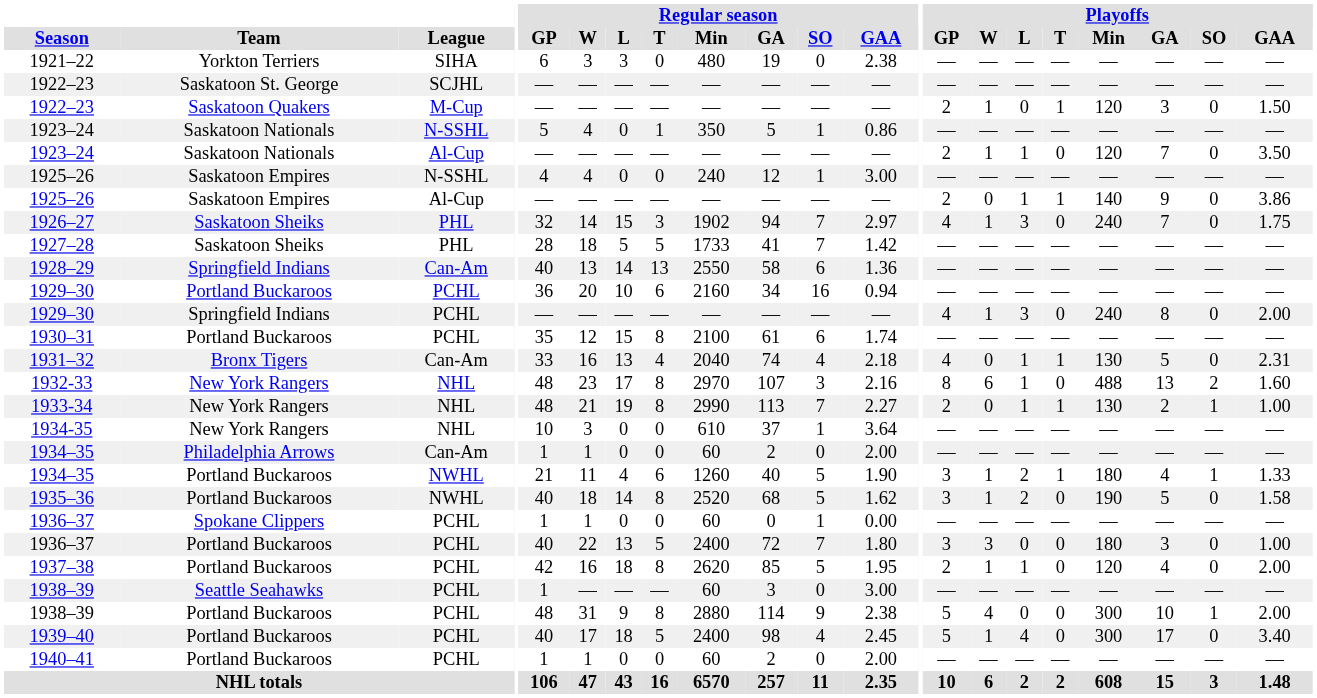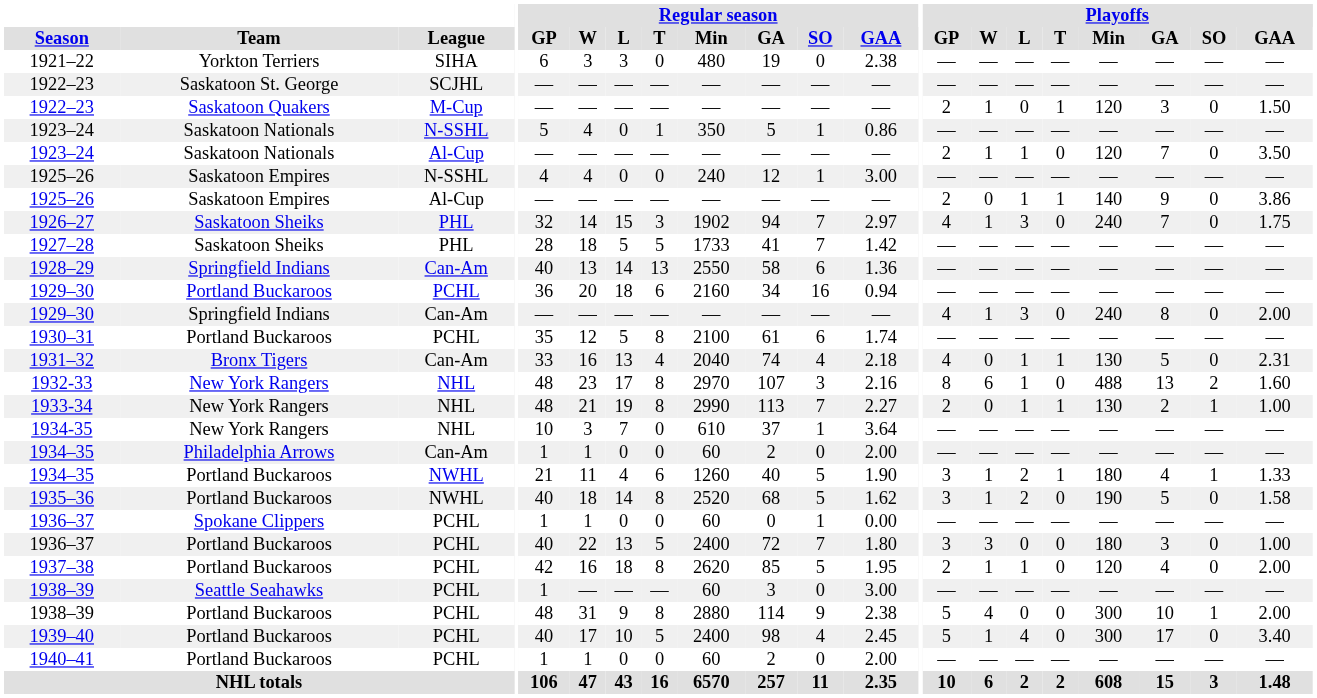 <table border="0" cellpadding="1" cellspacing="0" style="width:90%; text-align:center;">
 <tr bgcolor="#e0e0e0">
 <th colspan="3" bgcolor="#ffffff"></th>
 <th rowspan="99" bgcolor="#ffffff"></th>
 <th colspan="8" bgcolor="#e0e0e0"><a href='#'>Regular season</a></th>
 <th rowspan="99" bgcolor="#ffffff"></th>
 <th colspan="8" bgcolor="#e0e0e0"><a href='#'>Playoffs</a></th>
 </tr>
 <tr bgcolor="#e0e0e0">
 <th><a href='#'>Season</a></th>
 <th>Team</th>
 <th>League</th>
 <th>GP</th>
 <th>W</th>
 <th>L</th>
 <th>T</th>
 <th>Min</th>
 <th>GA</th>
 <th><a href='#'>SO</a></th>
 <th><a href='#'>GAA</a></th>
 <th>GP</th>
 <th>W</th>
 <th>L</th>
 <th>T</th>
 <th>Min</th>
 <th>GA</th>
 <th>SO</th>
 <th>GAA</th>
 </tr>
 <tr>
 <td>1921–22</td>
 <td>Yorkton Terriers</td>
 <td>SIHA</td>
 <td>6</td>
 <td>3</td>
 <td>3</td>
 <td>0</td>
 <td>480</td>
 <td>19</td>
 <td>0</td>
 <td>2.38</td>
 <td>—</td>
 <td>—</td>
 <td>—</td>
 <td>—</td>
 <td>—</td>
 <td>—</td>
 <td>—</td>
 <td>—</td>
 </tr>
 <tr bgcolor="#f0f0f0">
 <td>1922–23</td>
 <td>Saskatoon St. George</td>
 <td>SCJHL</td>
 <td>—</td>
 <td>—</td>
 <td>—</td>
 <td>—</td>
 <td>—</td>
 <td>—</td>
 <td>—</td>
 <td>—</td>
 <td>—</td>
 <td>—</td>
 <td>—</td>
 <td>—</td>
 <td>—</td>
 <td>—</td>
 <td>—</td>
 <td>—</td>
 </tr>
 <tr>
 <td><a href='#'>1922–23</a></td>
 <td><a href='#'>Saskatoon Quakers</a></td>
 <td><a href='#'>M-Cup</a></td>
 <td>—</td>
 <td>—</td>
 <td>—</td>
 <td>—</td>
 <td>—</td>
 <td>—</td>
 <td>—</td>
 <td>—</td>
 <td>2</td>
 <td>1</td>
 <td>0</td>
 <td>1</td>
 <td>120</td>
 <td>3</td>
 <td>0</td>
 <td>1.50</td>
 </tr>
 <tr bgcolor="#f0f0f0">
 <td>1923–24</td>
 <td>Saskatoon Nationals</td>
 <td><a href='#'>N-SSHL</a></td>
 <td>5</td>
 <td>4</td>
 <td>0</td>
 <td>1</td>
 <td>350</td>
 <td>5</td>
 <td>1</td>
 <td>0.86</td>
 <td>—</td>
 <td>—</td>
 <td>—</td>
 <td>—</td>
 <td>—</td>
 <td>—</td>
 <td>—</td>
 <td>—</td>
 </tr>
 <tr>
 <td><a href='#'>1923–24</a></td>
 <td>Saskatoon Nationals</td>
 <td><a href='#'>Al-Cup</a></td>
 <td>—</td>
 <td>—</td>
 <td>—</td>
 <td>—</td>
 <td>—</td>
 <td>—</td>
 <td>—</td>
 <td>—</td>
 <td>2</td>
 <td>1</td>
 <td>1</td>
 <td>0</td>
 <td>120</td>
 <td>7</td>
 <td>0</td>
 <td>3.50</td>
 </tr>
 <tr bgcolor="#f0f0f0">
 <td>1925–26</td>
 <td>Saskatoon Empires</td>
 <td>N-SSHL</td>
 <td>4</td>
 <td>4</td>
 <td>0</td>
 <td>0</td>
 <td>240</td>
 <td>12</td>
 <td>1</td>
 <td>3.00</td>
 <td>—</td>
 <td>—</td>
 <td>—</td>
 <td>—</td>
 <td>—</td>
 <td>—</td>
 <td>—</td>
 <td>—</td>
 </tr>
 <tr>
 <td><a href='#'>1925–26</a></td>
 <td>Saskatoon Empires</td>
 <td>Al-Cup</td>
 <td>—</td>
 <td>—</td>
 <td>—</td>
 <td>—</td>
 <td>—</td>
 <td>—</td>
 <td>—</td>
 <td>—</td>
 <td>2</td>
 <td>0</td>
 <td>1</td>
 <td>1</td>
 <td>140</td>
 <td>9</td>
 <td>0</td>
 <td>3.86</td>
 </tr>
 <tr bgcolor="#f0f0f0">
 <td><a href='#'>1926–27</a></td>
 <td><a href='#'>Saskatoon Sheiks</a></td>
 <td><a href='#'>PHL</a></td>
 <td>32</td>
 <td>14</td>
 <td>15</td>
 <td>3</td>
 <td>1902</td>
 <td>94</td>
 <td>7</td>
 <td>2.97</td>
 <td>4</td>
 <td>1</td>
 <td>3</td>
 <td>0</td>
 <td>240</td>
 <td>7</td>
 <td>0</td>
 <td>1.75</td>
 </tr>
 <tr>
 <td><a href='#'>1927–28</a></td>
 <td>Saskatoon Sheiks</td>
 <td>PHL</td>
 <td>28</td>
 <td>18</td>
 <td>5</td>
 <td>5</td>
 <td>1733</td>
 <td>41</td>
 <td>7</td>
 <td>1.42</td>
 <td>—</td>
 <td>—</td>
 <td>—</td>
 <td>—</td>
 <td>—</td>
 <td>—</td>
 <td>—</td>
 <td>—</td>
 </tr>
 <tr bgcolor="#f0f0f0">
 <td><a href='#'>1928–29</a></td>
 <td><a href='#'>Springfield Indians</a></td>
 <td><a href='#'>Can-Am</a></td>
 <td>40</td>
 <td>13</td>
 <td>14</td>
 <td>13</td>
 <td>2550</td>
 <td>58</td>
 <td>6</td>
 <td>1.36</td>
 <td>—</td>
 <td>—</td>
 <td>—</td>
 <td>—</td>
 <td>—</td>
 <td>—</td>
 <td>—</td>
 <td>—</td>
 </tr>
 <tr>
 <td><a href='#'>1929–30</a></td>
 <td><a href='#'>Portland Buckaroos</a></td>
 <td><a href='#'>PCHL</a></td>
 <td>36</td>
 <td>20</td>
-<td>10</td>
+<td>18</td>
 <td>6</td>
 <td>2160</td>
 <td>34</td>
 <td>16</td>
 <td>0.94</td>
 <td>—</td>
 <td>—</td>
 <td>—</td>
 <td>—</td>
 <td>—</td>
 <td>—</td>
 <td>—</td>
 <td>—</td>
 </tr>
 <tr bgcolor="#f0f0f0">
 <td><a href='#'>1929–30</a></td>
 <td>Springfield Indians</td>
-<td>PCHL</td>
+<td>Can-Am</td>
 <td>—</td>
 <td>—</td>
 <td>—</td>
 <td>—</td>
 <td>—</td>
 <td>—</td>
 <td>—</td>
 <td>—</td>
 <td>4</td>
 <td>1</td>
 <td>3</td>
 <td>0</td>
 <td>240</td>
 <td>8</td>
 <td>0</td>
 <td>2.00</td>
 </tr>
 <tr>
 <td><a href='#'>1930–31</a></td>
 <td>Portland Buckaroos</td>
 <td>PCHL</td>
 <td>35</td>
 <td>12</td>
-<td>15</td>
+<td>5</td>
 <td>8</td>
 <td>2100</td>
 <td>61</td>
 <td>6</td>
 <td>1.74</td>
 <td>—</td>
 <td>—</td>
 <td>—</td>
 <td>—</td>
 <td>—</td>
 <td>—</td>
 <td>—</td>
 <td>—</td>
 </tr>
 <tr bgcolor="#f0f0f0">
 <td><a href='#'>1931–32</a></td>
 <td><a href='#'>Bronx Tigers</a></td>
 <td>Can-Am</td>
 <td>33</td>
 <td>16</td>
 <td>13</td>
 <td>4</td>
 <td>2040</td>
 <td>74</td>
 <td>4</td>
 <td>2.18</td>
 <td>4</td>
 <td>0</td>
 <td>1</td>
 <td>1</td>
 <td>130</td>
 <td>5</td>
 <td>0</td>
 <td>2.31</td>
 </tr>
 <tr>
 <td><a href='#'>1932-33</a></td>
 <td><a href='#'>New York Rangers</a></td>
 <td><a href='#'>NHL</a></td>
 <td>48</td>
 <td>23</td>
 <td>17</td>
 <td>8</td>
 <td>2970</td>
 <td>107</td>
 <td>3</td>
 <td>2.16</td>
 <td>8</td>
 <td>6</td>
 <td>1</td>
 <td>0</td>
 <td>488</td>
 <td>13</td>
 <td>2</td>
 <td>1.60</td>
 </tr>
 <tr bgcolor="#f0f0f0">
 <td><a href='#'>1933-34</a></td>
 <td>New York Rangers</td>
 <td>NHL</td>
 <td>48</td>
 <td>21</td>
 <td>19</td>
 <td>8</td>
 <td>2990</td>
 <td>113</td>
 <td>7</td>
 <td>2.27</td>
 <td>2</td>
 <td>0</td>
 <td>1</td>
 <td>1</td>
 <td>130</td>
 <td>2</td>
 <td>1</td>
 <td>1.00</td>
 </tr>
 <tr>
 <td><a href='#'>1934-35</a></td>
 <td>New York Rangers</td>
 <td>NHL</td>
 <td>10</td>
 <td>3</td>
-<td>0</td>
+<td>7</td>
 <td>0</td>
 <td>610</td>
 <td>37</td>
 <td>1</td>
 <td>3.64</td>
 <td>—</td>
 <td>—</td>
 <td>—</td>
 <td>—</td>
 <td>—</td>
 <td>—</td>
 <td>—</td>
 <td>—</td>
 </tr>
 <tr bgcolor="#f0f0f0">
 <td><a href='#'>1934–35</a></td>
 <td><a href='#'>Philadelphia Arrows</a></td>
 <td>Can-Am</td>
 <td>1</td>
 <td>1</td>
 <td>0</td>
 <td>0</td>
 <td>60</td>
 <td>2</td>
 <td>0</td>
 <td>2.00</td>
 <td>—</td>
 <td>—</td>
 <td>—</td>
 <td>—</td>
 <td>—</td>
 <td>—</td>
 <td>—</td>
 <td>—</td>
 </tr>
 <tr>
 <td><a href='#'>1934–35</a></td>
 <td>Portland Buckaroos</td>
 <td><a href='#'>NWHL</a></td>
 <td>21</td>
 <td>11</td>
 <td>4</td>
 <td>6</td>
 <td>1260</td>
 <td>40</td>
 <td>5</td>
 <td>1.90</td>
 <td>3</td>
 <td>1</td>
 <td>2</td>
 <td>1</td>
 <td>180</td>
 <td>4</td>
 <td>1</td>
 <td>1.33</td>
 </tr>
 <tr bgcolor="#f0f0f0">
 <td><a href='#'>1935–36</a></td>
 <td>Portland Buckaroos</td>
 <td>NWHL</td>
 <td>40</td>
 <td>18</td>
 <td>14</td>
 <td>8</td>
 <td>2520</td>
 <td>68</td>
 <td>5</td>
 <td>1.62</td>
 <td>3</td>
 <td>1</td>
 <td>2</td>
 <td>0</td>
 <td>190</td>
 <td>5</td>
 <td>0</td>
 <td>1.58</td>
 </tr>
 <tr>
 <td><a href='#'>1936–37</a></td>
 <td><a href='#'>Spokane Clippers</a></td>
 <td>PCHL</td>
 <td>1</td>
 <td>1</td>
 <td>0</td>
 <td>0</td>
 <td>60</td>
 <td>0</td>
 <td>1</td>
 <td>0.00</td>
 <td>—</td>
 <td>—</td>
 <td>—</td>
 <td>—</td>
 <td>—</td>
 <td>—</td>
 <td>—</td>
 <td>—</td>
 </tr>
 <tr bgcolor="#f0f0f0">
 <td>1936–37</td>
 <td>Portland Buckaroos</td>
 <td>PCHL</td>
 <td>40</td>
 <td>22</td>
 <td>13</td>
 <td>5</td>
 <td>2400</td>
 <td>72</td>
 <td>7</td>
 <td>1.80</td>
 <td>3</td>
 <td>3</td>
 <td>0</td>
 <td>0</td>
 <td>180</td>
 <td>3</td>
 <td>0</td>
 <td>1.00</td>
 </tr>
 <tr>
 <td><a href='#'>1937–38</a></td>
 <td>Portland Buckaroos</td>
 <td>PCHL</td>
 <td>42</td>
 <td>16</td>
 <td>18</td>
 <td>8</td>
 <td>2620</td>
 <td>85</td>
 <td>5</td>
 <td>1.95</td>
 <td>2</td>
 <td>1</td>
 <td>1</td>
 <td>0</td>
 <td>120</td>
 <td>4</td>
 <td>0</td>
 <td>2.00</td>
 </tr>
 <tr bgcolor="#f0f0f0">
 <td><a href='#'>1938–39</a></td>
 <td><a href='#'>Seattle Seahawks</a></td>
 <td>PCHL</td>
 <td>1</td>
 <td>—</td>
 <td>—</td>
 <td>—</td>
 <td>60</td>
 <td>3</td>
 <td>0</td>
 <td>3.00</td>
 <td>—</td>
 <td>—</td>
 <td>—</td>
 <td>—</td>
 <td>—</td>
 <td>—</td>
 <td>—</td>
 <td>—</td>
 </tr>
 <tr>
 <td>1938–39</td>
 <td>Portland Buckaroos</td>
 <td>PCHL</td>
 <td>48</td>
 <td>31</td>
 <td>9</td>
 <td>8</td>
 <td>2880</td>
 <td>114</td>
 <td>9</td>
 <td>2.38</td>
 <td>5</td>
 <td>4</td>
 <td>0</td>
 <td>0</td>
 <td>300</td>
 <td>10</td>
 <td>1</td>
 <td>2.00</td>
 </tr>
 <tr bgcolor="#f0f0f0">
 <td><a href='#'>1939–40</a></td>
 <td>Portland Buckaroos</td>
 <td>PCHL</td>
 <td>40</td>
 <td>17</td>
-<td>18</td>
+<td>10</td>
 <td>5</td>
 <td>2400</td>
 <td>98</td>
 <td>4</td>
 <td>2.45</td>
 <td>5</td>
 <td>1</td>
 <td>4</td>
 <td>0</td>
 <td>300</td>
 <td>17</td>
 <td>0</td>
 <td>3.40</td>
 </tr>
 <tr>
 <td><a href='#'>1940–41</a></td>
 <td>Portland Buckaroos</td>
 <td>PCHL</td>
 <td>1</td>
 <td>1</td>
 <td>0</td>
 <td>0</td>
 <td>60</td>
 <td>2</td>
 <td>0</td>
 <td>2.00</td>
 <td>—</td>
 <td>—</td>
 <td>—</td>
 <td>—</td>
 <td>—</td>
 <td>—</td>
 <td>—</td>
 <td>—</td>
 </tr>
 <tr bgcolor="#e0e0e0">
 <th colspan="3">NHL totals</th>
 <th>106</th>
 <th>47</th>
 <th>43</th>
 <th>16</th>
 <th>6570</th>
 <th>257</th>
 <th>11</th>
 <th>2.35</th>
 <th>10</th>
 <th>6</th>
 <th>2</th>
 <th>2</th>
 <th>608</th>
 <th>15</th>
 <th>3</th>
 <th>1.48</th>
 </tr>
 </table>
